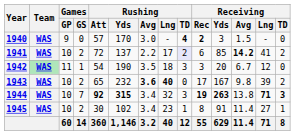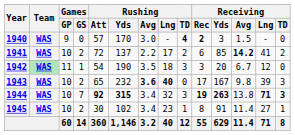 <table class="wikitable" style="text-align:center;">
 <tr>
 <th rowspan="2">Year</th>
 <th rowspan="2">Team</th>
 <th colspan="2">Games</th>
 <th colspan="5">Rushing</th>
 <th colspan="5">Receiving</th>
 </tr>
 <tr>
 <th>GP</th>
 <th>GS</th>
 <th>Att</th>
 <th>Yds</th>
 <th>Avg</th>
 <th>Lng</th>
 <th>TD</th>
 <th>Rec</th>
 <th>Yds</th>
 <th>Avg</th>
 <th>Lng</th>
 <th>TD</th>
 </tr>
 <tr>
 <th><a href='#'>1940</a></th>
 <th><a href='#'>WAS</a></th>
 <td>9</td>
 <td>0</td>
 <td>57</td>
 <td>170</td>
 <td>3.0</td>
 <td>-</td>
 <td><strong>4</strong></td>
 <td><strong>2</strong></td>
 <td>3</td>
 <td>1.5</td>
 <td>-</td>
 <td>0</td>
 </tr>
 <tr>
 <th><a href='#'>1941</a></th>
 <th><a href='#'>WAS</a></th>
 <td>10</td>
 <td>2</td>
 <td>72</td>
 <td>137</td>
 <td>2.2</td>
 <td>17</td>
-<td style="background: lavender;">2</td>
+<td>2</td>
 <td>6</td>
 <td>85</td>
 <td><strong>14.2</strong></td>
 <td>41</td>
 <td>2</td>
 </tr>
 <tr>
 <th><a href='#'>1942</a></th>
 <th style="background:#afe6ba; width:3em;"><a href='#'>WAS</a></th>
 <td>11</td>
 <td>1</td>
 <td>54</td>
 <td>190</td>
 <td>3.5</td>
 <td>18</td>
 <td>3</td>
 <td>3</td>
 <td>20</td>
 <td>6.7</td>
 <td>12</td>
 <td>0</td>
 </tr>
 <tr>
 <th><a href='#'>1943</a></th>
 <th><a href='#'>WAS</a></th>
 <td>10</td>
 <td>2</td>
 <td>65</td>
 <td>232</td>
 <td><strong>3.6</strong></td>
 <td><strong>40</strong></td>
 <td>0</td>
 <td>17</td>
 <td>167</td>
 <td>9.8</td>
 <td>39</td>
-<td>2</td>
+<td>3</td>
 </tr>
 <tr>
 <th><a href='#'>1944</a></th>
 <th><a href='#'>WAS</a></th>
 <td>10</td>
 <td>7</td>
 <td><strong>92</strong></td>
 <td><strong>315</strong></td>
 <td>3.4</td>
 <td>32</td>
 <td>3</td>
 <td><strong>19</strong></td>
 <td><strong>263</strong></td>
 <td>13.8</td>
 <td><strong>71</strong></td>
 <td><strong>3</strong></td>
 </tr>
 <tr>
 <th><a href='#'>1945</a></th>
 <th><a href='#'>WAS</a></th>
 <td>10</td>
 <td>2</td>
 <td>30</td>
 <td>102</td>
 <td>3.4</td>
 <td>23</td>
 <td>1</td>
 <td>8</td>
 <td>91</td>
 <td>11.4</td>
 <td>27</td>
 <td>1</td>
 </tr>
 <tr>
 <th colspan="2"></th>
 <th>60</th>
 <th>14</th>
 <th>360</th>
 <th>1,146</th>
 <th>3.2</th>
 <th>40</th>
 <th>12</th>
 <th>55</th>
 <th>629</th>
 <th>11.4</th>
 <th>71</th>
 <th>8</th>
 </tr>
 </table>
